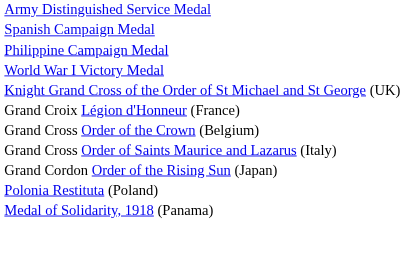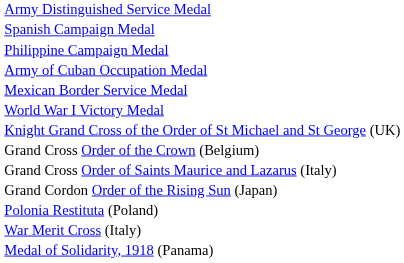 <table>
 <tr>
 <td></td>
 <td><a href='#'>Army Distinguished Service Medal</a></td>
 </tr>
 <tr>
 <td></td>
 <td><a href='#'>Spanish Campaign Medal</a></td>
 </tr>
 <tr>
 <td></td>
 <td><a href='#'>Philippine Campaign Medal</a></td>
 </tr>
 <tr>
 <td></td>
+<td><a href='#'>Army of Cuban Occupation Medal</a></td>
+</tr>
+<tr>
+<td></td>
+<td><a href='#'>Mexican Border Service Medal</a></td>
+</tr>
+<tr>
+<td></td>
 <td><a href='#'>World War I Victory Medal</a></td>
 </tr>
 <tr>
 <td></td>
 <td><a href='#'>Knight Grand Cross of the Order of St Michael and St George</a> (UK)</td>
-</tr>
-<tr>
-<td></td>
-<td>Grand Croix <a href='#'>Légion d'Honneur</a> (France)</td>
 </tr>
 <tr>
 <td></td>
 <td>Grand Cross <a href='#'>Order of the Crown</a> (Belgium)</td>
 </tr>
 <tr>
 <td></td>
 <td>Grand Cross <a href='#'>Order of Saints Maurice and Lazarus</a> (Italy)</td>
 </tr>
 <tr>
 <td></td>
 <td>Grand Cordon <a href='#'>Order of the Rising Sun</a> (Japan)</td>
 </tr>
 <tr>
 <td></td>
 <td><a href='#'>Polonia Restituta</a> (Poland)</td>
 </tr>
 <tr>
 <td></td>
+<td><a href='#'>War Merit Cross</a> (Italy)</td>
+</tr>
+<tr>
+<td></td>
 <td><a href='#'>Medal of Solidarity, 1918</a> (Panama)</td>
 </tr>
 </table>
